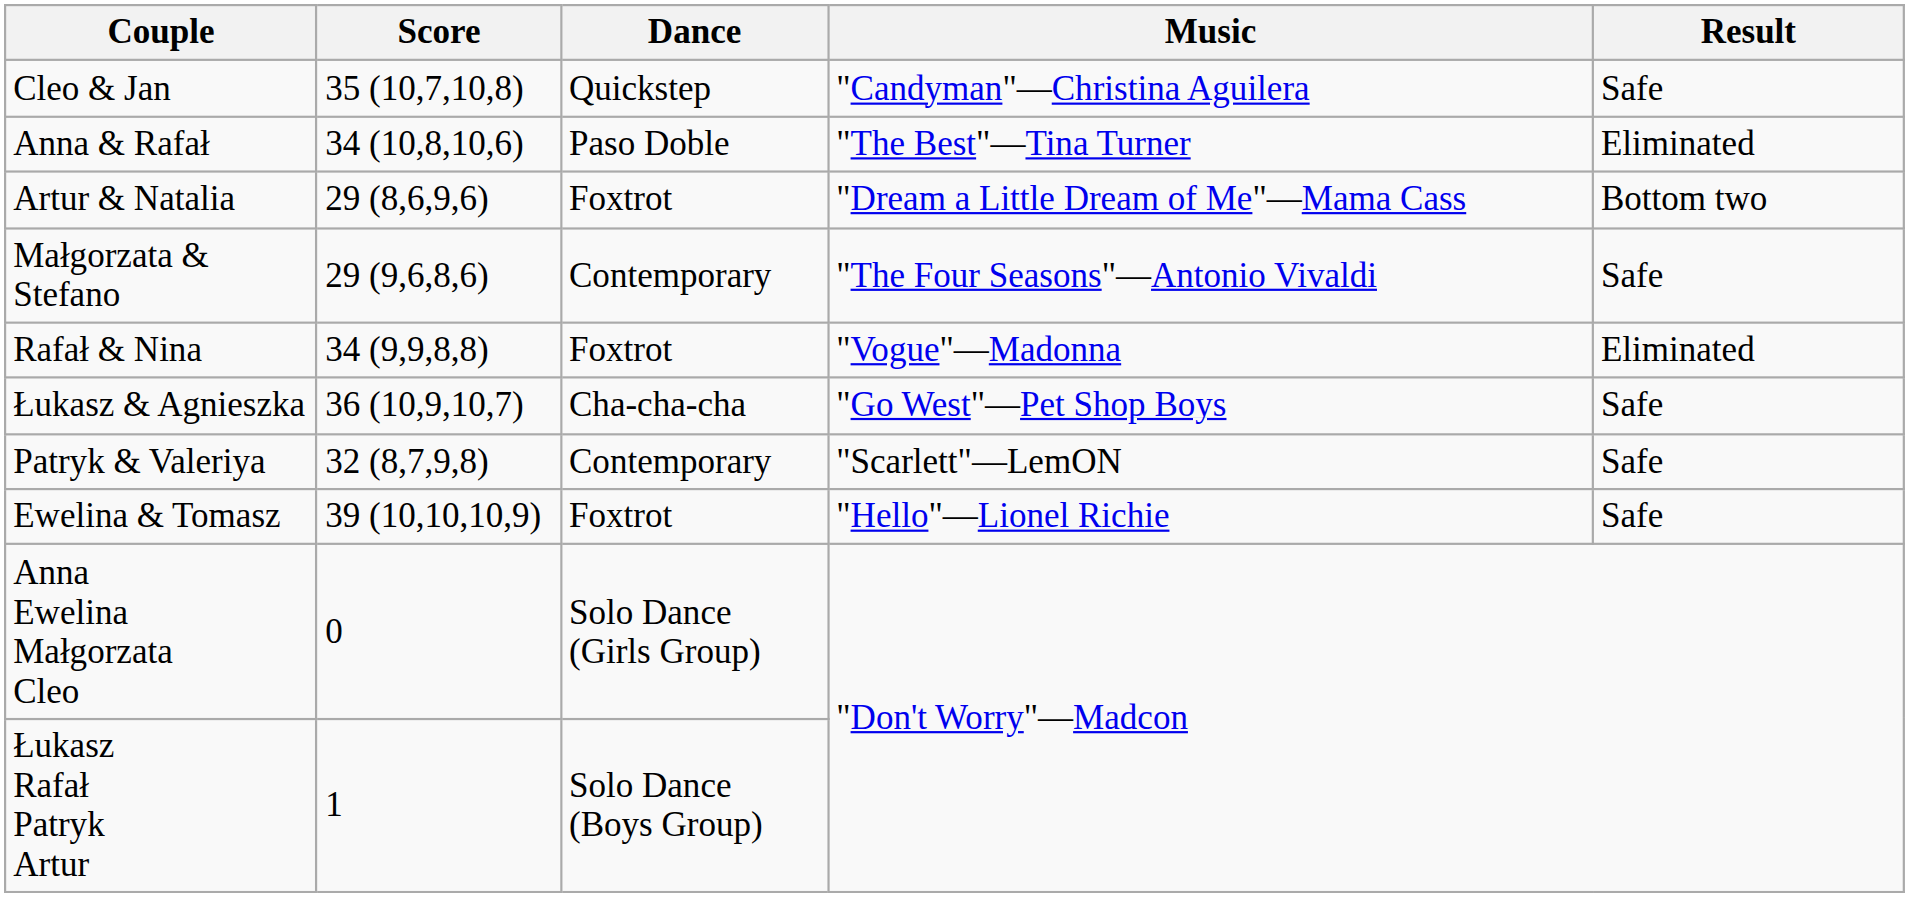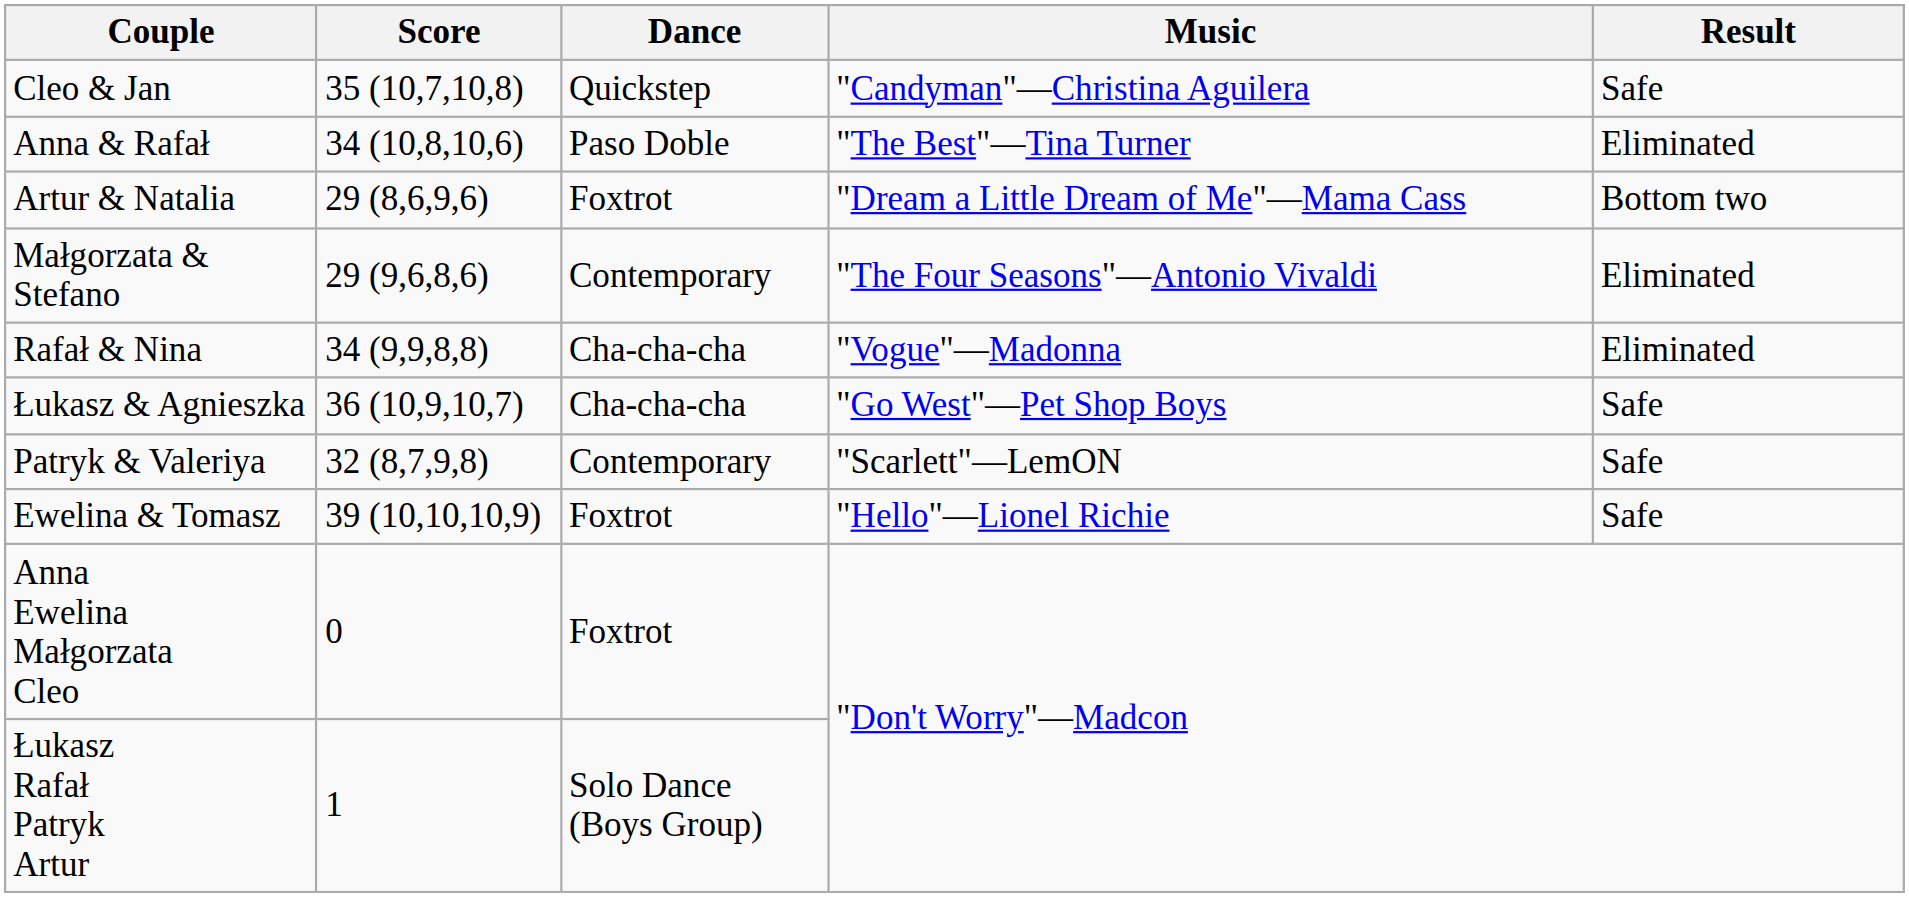 <table class="wikitable">
 <tr>
 <th style="width:150px;">Couple</th>
 <th style="width:110px;">Score</th>
 <th style="width:120px;">Dance</th>
 <th style="width:400px;">Music</th>
 <th style="width:150px;">Result</th>
 </tr>
 <tr>
 <td>Cleo & Jan</td>
 <td>35 (10,7,10,8)</td>
 <td>Quickstep</td>
 <td>"<a href='#'>Candyman</a>"—<a href='#'>Christina Aguilera</a></td>
 <td>Safe</td>
 </tr>
 <tr>
 <td>Anna & Rafał</td>
 <td>34 (10,8,10,6)</td>
 <td>Paso Doble</td>
 <td>"<a href='#'>The Best</a>"—<a href='#'>Tina Turner</a></td>
 <td>Eliminated</td>
 </tr>
 <tr>
 <td>Artur & Natalia</td>
 <td>29 (8,6,9,6)</td>
 <td>Foxtrot</td>
 <td>"<a href='#'>Dream a Little Dream of Me</a>"—<a href='#'>Mama Cass</a></td>
 <td>Bottom two</td>
 </tr>
 <tr>
 <td>Małgorzata & Stefano</td>
 <td>29 (9,6,8,6)</td>
 <td>Contemporary</td>
 <td>"<a href='#'>The Four Seasons</a>"—<a href='#'>Antonio Vivaldi</a></td>
-<td>Safe</td>
+<td>Eliminated</td>
 </tr>
 <tr>
 <td>Rafał & Nina</td>
 <td>34 (9,9,8,8)</td>
-<td>Foxtrot</td>
+<td>Cha-cha-cha</td>
 <td>"<a href='#'>Vogue</a>"—<a href='#'>Madonna</a></td>
 <td>Eliminated</td>
 </tr>
 <tr>
 <td>Łukasz & Agnieszka</td>
 <td>36 (10,9,10,7)</td>
 <td>Cha-cha-cha</td>
 <td>"<a href='#'>Go West</a>"—<a href='#'>Pet Shop Boys</a></td>
 <td>Safe</td>
 </tr>
 <tr>
 <td>Patryk & Valeriya</td>
 <td>32 (8,7,9,8)</td>
 <td>Contemporary</td>
 <td>"Scarlett"—LemON</td>
 <td>Safe</td>
 </tr>
 <tr>
 <td>Ewelina & Tomasz</td>
 <td>39 (10,10,10,9)</td>
 <td>Foxtrot</td>
 <td>"<a href='#'>Hello</a>"—<a href='#'>Lionel Richie</a></td>
 <td>Safe</td>
 </tr>
 <tr>
 <td>Anna<br>Ewelina<br>Małgorzata<br>Cleo</td>
 <td>0</td>
-<td>Solo Dance<br>(Girls Group)</td>
+<td>Foxtrot</td>
 <td colspan="2" rowspan="2">"<a href='#'>Don't Worry</a>"—<a href='#'>Madcon</a></td>
 </tr>
 <tr>
 <td>Łukasz<br>Rafał<br>Patryk<br>Artur</td>
 <td>1</td>
 <td>Solo Dance<br>(Boys Group)</td>
 </tr>
 </table>
